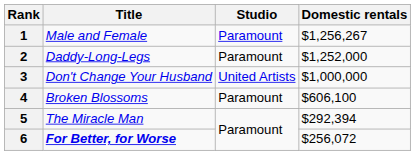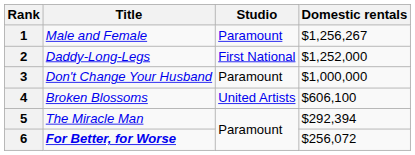 <table class="wikitable sortable" style="margin:auto; margin:auto;">
 <tr>
 <th>Rank</th>
 <th>Title</th>
 <th>Studio</th>
 <th>Domestic rentals</th>
 </tr>
 <tr>
 <th style="text-align:center;">1</th>
 <td><em><a href='#'>Male and Female</a></em></td>
 <td><a href='#'>Paramount</a></td>
 <td>$1,256,267</td>
 </tr>
 <tr>
 <th style="text-align:center;">2</th>
 <td><em><a href='#'>Daddy-Long-Legs</a></em></td>
-<td>Paramount</td>
+<td><a href='#'>First National</a></td>
 <td>$1,252,000</td>
 </tr>
 <tr>
 <th style="text-align:center;">3</th>
 <td><em><a href='#'>Don't Change Your Husband</a></em></td>
-<td><a href='#'>United Artists</a></td>
+<td>Paramount</td>
 <td>$1,000,000</td>
 </tr>
 <tr>
 <th style="text-align:center;">4</th>
 <td><em><a href='#'>Broken Blossoms</a></em></td>
-<td>Paramount</td>
+<td><a href='#'>United Artists</a></td>
 <td>$606,100</td>
 </tr>
 <tr>
 <th style="text-align:center;">5</th>
 <td><em><a href='#'>The Miracle Man</a></em></td>
 <td rowspan="2">Paramount</td>
 <td>$292,394</td>
 </tr>
 <tr>
 <th style="text-align:center;">6</th>
 <td><strong><em><a href='#'>For Better, for Worse</a></em></strong></td>
 <td>$256,072</td>
 </tr>
 </table>
